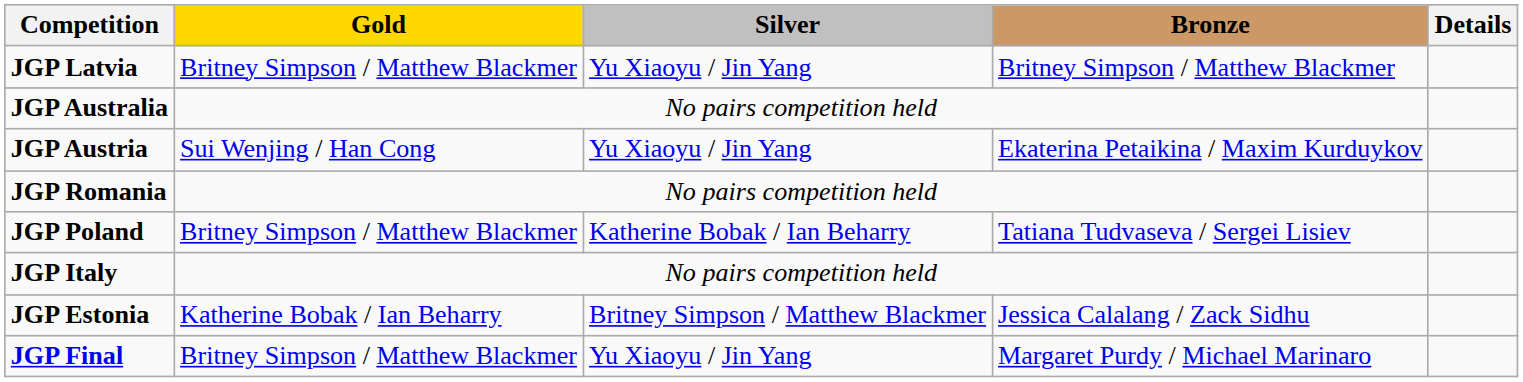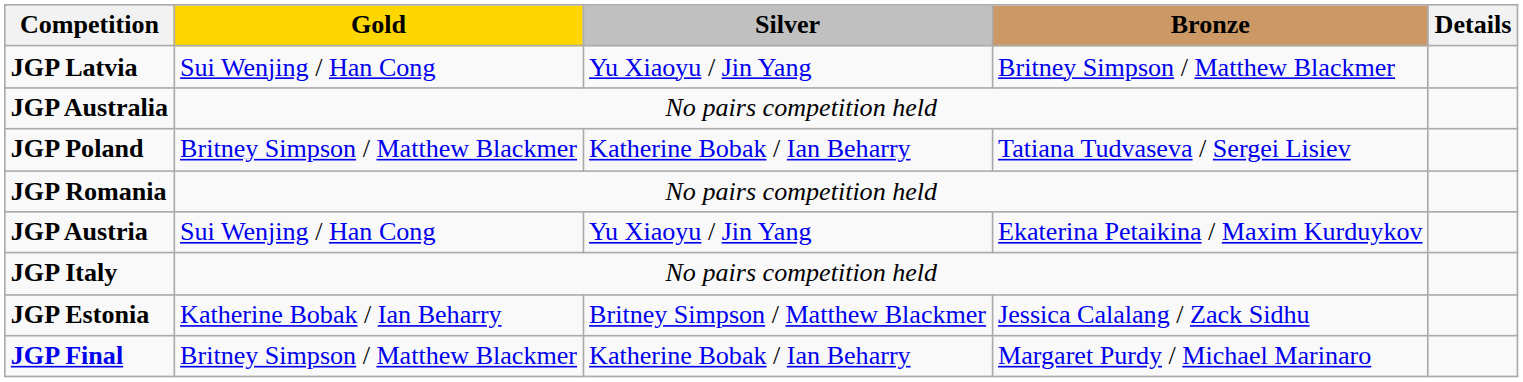 <table class="wikitable">
 <tr>
 <th>Competition</th>
 <td align=center bgcolor=gold><strong>Gold</strong></td>
 <td align=center bgcolor=silver><strong>Silver</strong></td>
 <td align=center bgcolor=cc9966><strong>Bronze</strong></td>
 <th>Details</th>
 </tr>
 <tr>
 <td><strong>JGP Latvia</strong></td>
-<td> <a href='#'>Britney Simpson</a> / <a href='#'>Matthew Blackmer</a></td>
+<td> <a href='#'>Sui Wenjing</a> / <a href='#'>Han Cong</a></td>
 <td> <a href='#'>Yu Xiaoyu</a> / <a href='#'>Jin Yang</a></td>
 <td> <a href='#'>Britney Simpson</a> / <a href='#'>Matthew Blackmer</a></td>
 <td></td>
 </tr>
 <tr>
 <td><strong>JGP Australia</strong></td>
 <td colspan=3 align=center><em>No pairs competition held</em></td>
 <td></td>
 </tr>
 <tr>
-<td><strong>JGP Austria</strong></td>
-<td> <a href='#'>Sui Wenjing</a> / <a href='#'>Han Cong</a></td>
-<td> <a href='#'>Yu Xiaoyu</a> / <a href='#'>Jin Yang</a></td>
-<td> <a href='#'>Ekaterina Petaikina</a> / <a href='#'>Maxim Kurduykov</a></td>
+<td><strong>JGP Poland</strong></td>
+<td> <a href='#'>Britney Simpson</a> / <a href='#'>Matthew Blackmer</a></td>
+<td> <a href='#'>Katherine Bobak</a> / <a href='#'>Ian Beharry</a></td>
+<td> <a href='#'>Tatiana Tudvaseva</a> / <a href='#'>Sergei Lisiev</a></td>
 <td></td>
 </tr>
 <tr>
 <td><strong>JGP Romania</strong></td>
 <td colspan=3 align=center><em>No pairs competition held</em></td>
 <td></td>
 </tr>
 <tr>
-<td><strong>JGP Poland</strong></td>
-<td> <a href='#'>Britney Simpson</a> / <a href='#'>Matthew Blackmer</a></td>
-<td> <a href='#'>Katherine Bobak</a> / <a href='#'>Ian Beharry</a></td>
-<td> <a href='#'>Tatiana Tudvaseva</a> / <a href='#'>Sergei Lisiev</a></td>
+<td><strong>JGP Austria</strong></td>
+<td> <a href='#'>Sui Wenjing</a> / <a href='#'>Han Cong</a></td>
+<td> <a href='#'>Yu Xiaoyu</a> / <a href='#'>Jin Yang</a></td>
+<td> <a href='#'>Ekaterina Petaikina</a> / <a href='#'>Maxim Kurduykov</a></td>
 <td></td>
 </tr>
 <tr>
 <td><strong>JGP Italy</strong></td>
 <td colspan=3 align=center><em>No pairs competition held</em></td>
 <td></td>
 </tr>
 <tr>
 <td><strong>JGP Estonia</strong></td>
 <td> <a href='#'>Katherine Bobak</a> / <a href='#'>Ian Beharry</a></td>
 <td> <a href='#'>Britney Simpson</a> / <a href='#'>Matthew Blackmer</a></td>
 <td> <a href='#'>Jessica Calalang</a> / <a href='#'>Zack Sidhu</a></td>
 <td></td>
 </tr>
 <tr>
 <td><strong><a href='#'>JGP Final</a></strong></td>
 <td> <a href='#'>Britney Simpson</a> / <a href='#'>Matthew Blackmer</a></td>
-<td> <a href='#'>Yu Xiaoyu</a> / <a href='#'>Jin Yang</a></td>
+<td> <a href='#'>Katherine Bobak</a> / <a href='#'>Ian Beharry</a></td>
 <td> <a href='#'>Margaret Purdy</a> / <a href='#'>Michael Marinaro</a></td>
 <td></td>
 </tr>
 </table>
